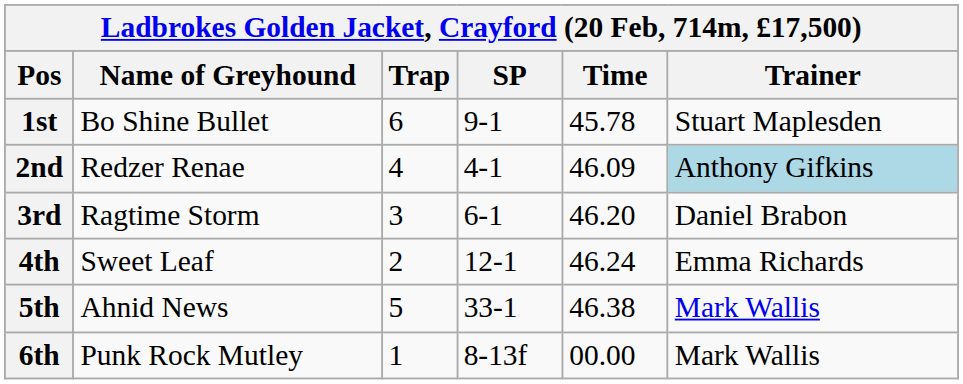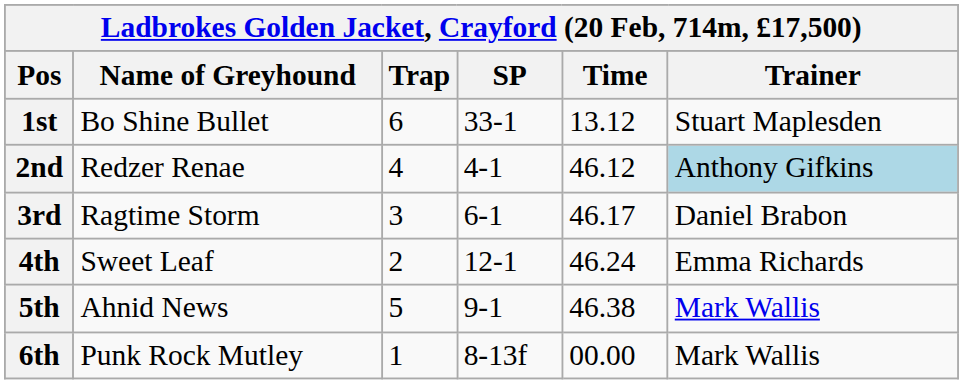 <table class="wikitable">
 <tr>
 <th colspan="6"><a href='#'>Ladbrokes Golden Jacket</a>, <a href='#'>Crayford</a> (20 Feb, 714m, £17,500)</th>
 </tr>
 <tr>
 <th width=30>Pos</th>
 <th width=160>Name of Greyhound</th>
 <th width=30>Trap</th>
 <th width=50>SP</th>
 <th width=50>Time</th>
 <th width=150>Trainer</th>
 </tr>
 <tr>
 <th>1st</th>
 <td>Bo Shine Bullet</td>
 <td>6</td>
-<td>9-1</td>
-<td>45.78</td>
+<td>33-1</td>
+<td>13.12</td>
 <td>Stuart Maplesden</td>
 </tr>
 <tr>
 <th>2nd</th>
 <td>Redzer Renae</td>
 <td>4</td>
 <td>4-1</td>
-<td>46.09</td>
+<td>46.12</td>
 <td style="background: lightblue;">Anthony Gifkins</td>
 </tr>
 <tr>
 <th>3rd</th>
 <td>Ragtime Storm</td>
 <td>3</td>
 <td>6-1</td>
-<td>46.20</td>
+<td>46.17</td>
 <td>Daniel Brabon</td>
 </tr>
 <tr>
 <th>4th</th>
 <td>Sweet Leaf</td>
 <td>2</td>
 <td>12-1</td>
 <td>46.24</td>
 <td>Emma Richards</td>
 </tr>
 <tr>
 <th>5th</th>
 <td>Ahnid News</td>
 <td>5</td>
-<td>33-1</td>
+<td>9-1</td>
 <td>46.38</td>
 <td><a href='#'>Mark Wallis</a></td>
 </tr>
 <tr>
 <th>6th</th>
 <td>Punk Rock Mutley</td>
 <td>1</td>
 <td>8-13f</td>
 <td>00.00</td>
 <td>Mark Wallis</td>
 </tr>
 </table>
